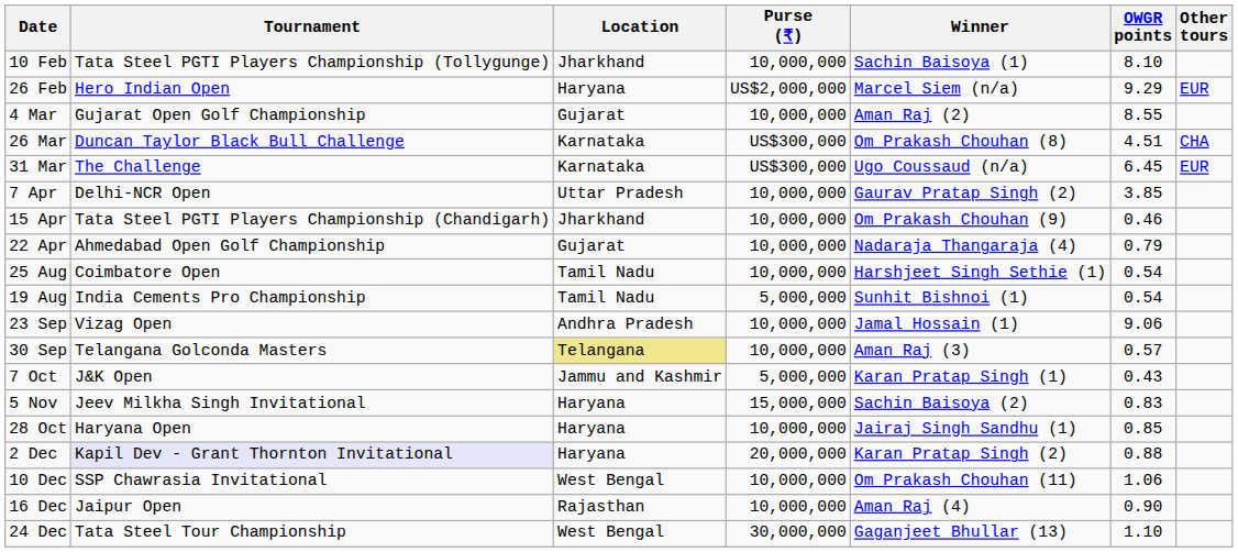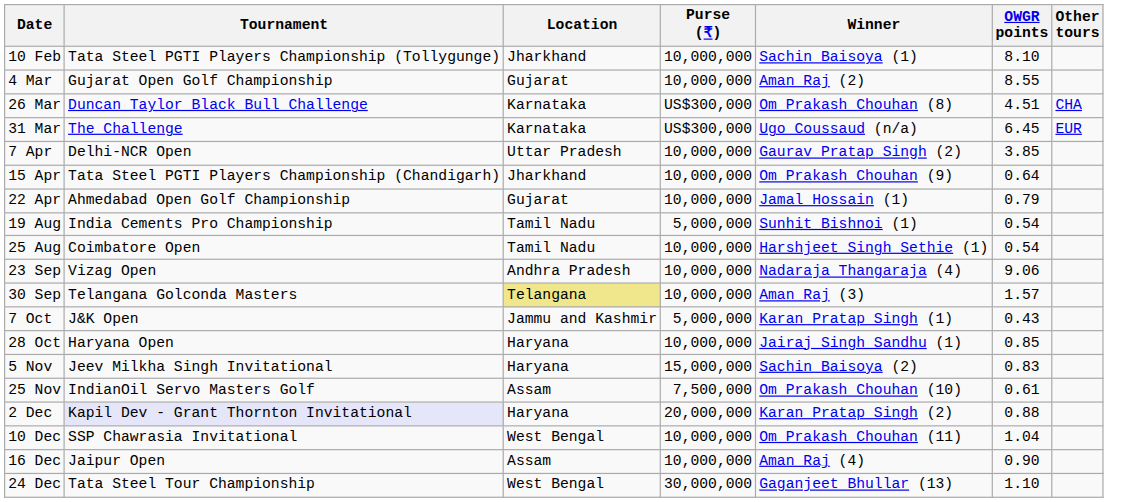 <table class="wikitable" style="font-size:95%">
 <tr>
 <th>Date</th>
 <th>Tournament</th>
 <th>Location</th>
 <th>Purse<br>(<a href='#'>₹</a>)</th>
 <th>Winner</th>
 <th><a href='#'>OWGR</a><br>points</th>
 <th>Other<br>tours</th>
 </tr>
 <tr>
 <td>10 Feb</td>
 <td>Tata Steel PGTI Players Championship (Tollygunge)</td>
 <td>Jharkhand</td>
 <td align=right>10,000,000</td>
 <td> <a href='#'>Sachin Baisoya</a> (1)</td>
 <td align=center>8.10</td>
 <td></td>
-</tr>
-<tr>
-<td>26 Feb</td>
-<td><a href='#'>Hero Indian Open</a></td>
-<td>Haryana</td>
-<td align=right>US$2,000,000</td>
-<td> <a href='#'>Marcel Siem</a> (n/a)</td>
-<td align=center>9.29</td>
-<td><a href='#'>EUR</a></td>
 </tr>
 <tr>
 <td>4 Mar</td>
 <td>Gujarat Open Golf Championship</td>
 <td>Gujarat</td>
 <td align=right>10,000,000</td>
 <td> <a href='#'>Aman Raj</a> (2)</td>
 <td align=center>8.55</td>
 <td></td>
 </tr>
 <tr>
 <td>26 Mar</td>
 <td><a href='#'>Duncan Taylor Black Bull Challenge</a></td>
 <td>Karnataka</td>
 <td align=right>US$300,000</td>
 <td> <a href='#'>Om Prakash Chouhan</a> (8)</td>
 <td align=center>4.51</td>
 <td><a href='#'>CHA</a></td>
 </tr>
 <tr>
 <td>31 Mar</td>
 <td><a href='#'>The Challenge</a></td>
 <td>Karnataka</td>
 <td align=right>US$300,000</td>
 <td> <a href='#'>Ugo Coussaud</a> (n/a)</td>
 <td align=center>6.45</td>
 <td><a href='#'>EUR</a></td>
 </tr>
 <tr>
 <td>7 Apr</td>
 <td>Delhi-NCR Open</td>
 <td>Uttar Pradesh</td>
 <td align=right>10,000,000</td>
 <td> <a href='#'>Gaurav Pratap Singh</a> (2)</td>
 <td align=center>3.85</td>
 <td></td>
 </tr>
 <tr>
 <td>15 Apr</td>
 <td>Tata Steel PGTI Players Championship (Chandigarh)</td>
 <td>Jharkhand</td>
 <td align=right>10,000,000</td>
 <td> <a href='#'>Om Prakash Chouhan</a> (9)</td>
-<td align=center>0.46</td>
+<td align=center>0.64</td>
 <td></td>
 </tr>
 <tr>
 <td>22 Apr</td>
 <td>Ahmedabad Open Golf Championship</td>
 <td>Gujarat</td>
 <td align=right>10,000,000</td>
-<td> <a href='#'>Nadaraja Thangaraja</a> (4)</td>
+<td> <a href='#'>Jamal Hossain</a> (1)</td>
 <td align=center>0.79</td>
+<td></td>
+</tr>
+<tr>
+<td>19 Aug</td>
+<td>India Cements Pro Championship</td>
+<td>Tamil Nadu</td>
+<td align=right>5,000,000</td>
+<td> <a href='#'>Sunhit Bishnoi</a> (1)</td>
+<td align=center>0.54</td>
 <td></td>
 </tr>
 <tr>
 <td>25 Aug</td>
 <td>Coimbatore Open</td>
 <td>Tamil Nadu</td>
 <td align=right>10,000,000</td>
 <td> <a href='#'>Harshjeet Singh Sethie</a> (1)</td>
 <td align=center>0.54</td>
 <td></td>
 </tr>
 <tr>
-<td>19 Aug</td>
-<td>India Cements Pro Championship</td>
-<td>Tamil Nadu</td>
-<td align=right>5,000,000</td>
-<td> <a href='#'>Sunhit Bishnoi</a> (1)</td>
-<td align=center>0.54</td>
-<td></td>
-</tr>
-<tr>
 <td>23 Sep</td>
 <td>Vizag Open</td>
 <td>Andhra Pradesh</td>
 <td align=right>10,000,000</td>
-<td> <a href='#'>Jamal Hossain</a> (1)</td>
+<td> <a href='#'>Nadaraja Thangaraja</a> (4)</td>
 <td align=center>9.06</td>
 <td></td>
 </tr>
 <tr>
 <td>30 Sep</td>
 <td>Telangana Golconda Masters</td>
 <td style="background: khaki;">Telangana</td>
 <td align=right>10,000,000</td>
 <td> <a href='#'>Aman Raj</a> (3)</td>
-<td align=center>0.57</td>
+<td align=center>1.57</td>
 <td></td>
 </tr>
 <tr>
 <td>7 Oct</td>
 <td>J&K Open</td>
 <td>Jammu and Kashmir</td>
 <td align=right>5,000,000</td>
 <td> <a href='#'>Karan Pratap Singh</a> (1)</td>
 <td align=center>0.43</td>
 <td></td>
 </tr>
 <tr>
+<td>28 Oct</td>
+<td>Haryana Open</td>
+<td>Haryana</td>
+<td align=right>10,000,000</td>
+<td> <a href='#'>Jairaj Singh Sandhu</a> (1)</td>
+<td align=center>0.85</td>
+<td></td>
+</tr>
+<tr>
 <td>5 Nov</td>
 <td>Jeev Milkha Singh Invitational</td>
 <td>Haryana</td>
 <td align=right>15,000,000</td>
 <td> <a href='#'>Sachin Baisoya</a> (2)</td>
 <td align=center>0.83</td>
 <td></td>
 </tr>
 <tr>
-<td>28 Oct</td>
-<td>Haryana Open</td>
-<td>Haryana</td>
-<td align=right>10,000,000</td>
-<td> <a href='#'>Jairaj Singh Sandhu</a> (1)</td>
-<td align=center>0.85</td>
+<td>25 Nov</td>
+<td>IndianOil Servo Masters Golf</td>
+<td>Assam</td>
+<td align=right>7,500,000</td>
+<td> <a href='#'>Om Prakash Chouhan</a> (10)</td>
+<td align=center>0.61</td>
 <td></td>
 </tr>
 <tr>
 <td>2 Dec</td>
 <td style="background: lavender;">Kapil Dev - Grant Thornton Invitational</td>
 <td>Haryana</td>
 <td align=right>20,000,000</td>
 <td> <a href='#'>Karan Pratap Singh</a> (2)</td>
 <td align=center>0.88</td>
 <td></td>
 </tr>
 <tr>
 <td>10 Dec</td>
 <td>SSP Chawrasia Invitational</td>
 <td>West Bengal</td>
 <td align=right>10,000,000</td>
 <td> <a href='#'>Om Prakash Chouhan</a> (11)</td>
-<td align=center>1.06</td>
+<td align=center>1.04</td>
 <td></td>
 </tr>
 <tr>
 <td>16 Dec</td>
 <td>Jaipur Open</td>
-<td>Rajasthan</td>
+<td>Assam</td>
 <td align=right>10,000,000</td>
 <td> <a href='#'>Aman Raj</a> (4)</td>
 <td align=center>0.90</td>
 <td></td>
 </tr>
 <tr>
 <td>24 Dec</td>
 <td>Tata Steel Tour Championship</td>
 <td>West Bengal</td>
 <td align=right>30,000,000</td>
 <td> <a href='#'>Gaganjeet Bhullar</a> (13)</td>
 <td align=center>1.10</td>
 <td></td>
 </tr>
 </table>
